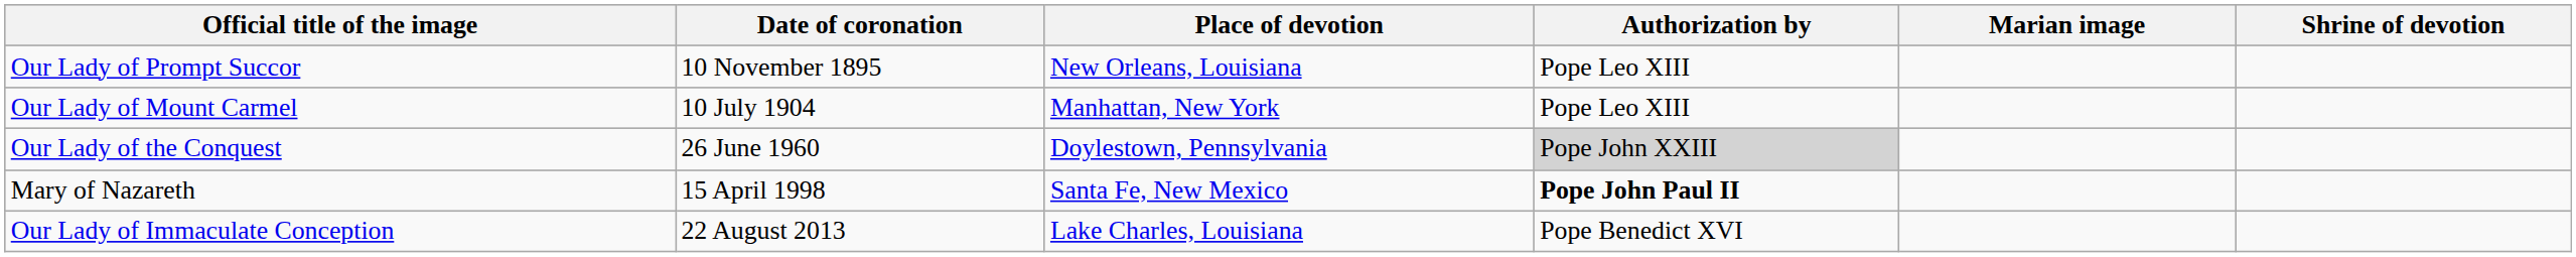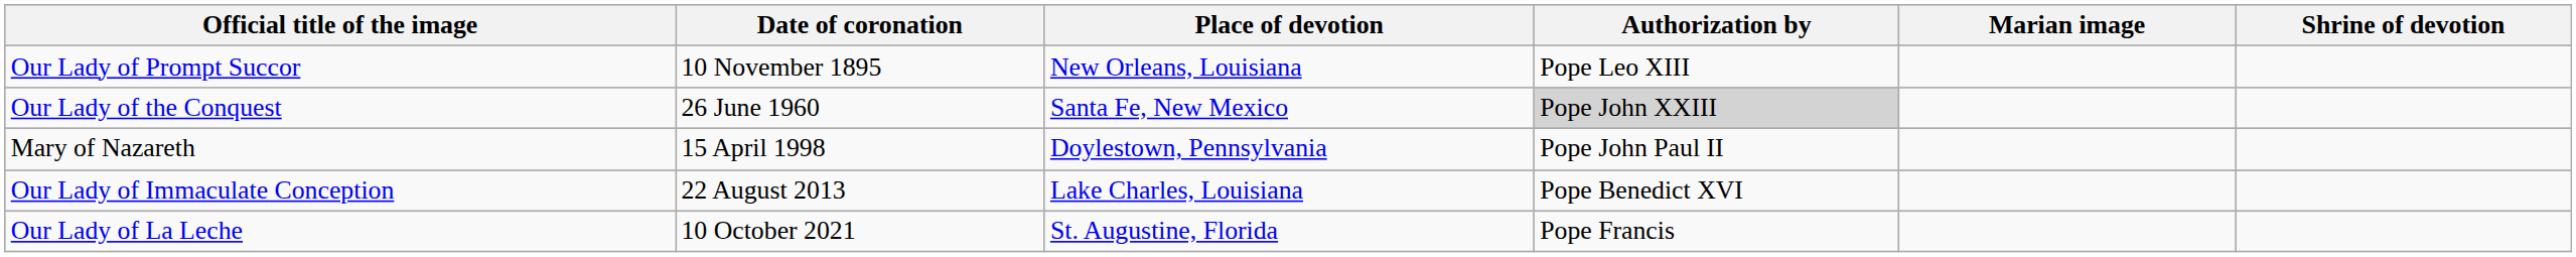 <table class="wikitable sortable" width="100%">
 <tr>
 <th>Official title of the image</th>
 <th data-sort-type="date">Date of coronation</th>
 <th>Place of devotion</th>
 <th>Authorization by</th>
 <th width=200px class=unsortable>Marian image</th>
 <th width=200px class=unsortable>Shrine of devotion</th>
 </tr>
 <tr>
 <td><a href='#'>Our Lady of Prompt Succor</a></td>
 <td>10 November 1895</td>
 <td><a href='#'>New Orleans, Louisiana</a></td>
 <td>Pope Leo XIII</td>
 <td></td>
 <td></td>
 </tr>
 <tr>
-<td><a href='#'>Our Lady of Mount Carmel</a></td>
-<td>10 July 1904</td>
-<td><a href='#'>Manhattan, New York</a></td>
-<td>Pope Leo XIII</td>
-<td></td>
-<td></td>
-</tr>
-<tr>
 <td><a href='#'>Our Lady of the Conquest</a></td>
 <td>26 June 1960</td>
-<td><a href='#'>Doylestown, Pennsylvania</a></td>
+<td><a href='#'>Santa Fe, New Mexico</a></td>
 <td style="background: lightgrey;">Pope John XXIII</td>
 <td></td>
 <td></td>
 </tr>
 <tr>
 <td>Mary of Nazareth</td>
 <td>15 April 1998</td>
-<td><a href='#'>Santa Fe, New Mexico</a></td>
-<td><strong>Pope John Paul II</strong></td>
+<td><a href='#'>Doylestown, Pennsylvania</a></td>
+<td>Pope John Paul II</td>
 <td></td>
 <td></td>
 </tr>
 <tr>
 <td><a href='#'>Our Lady of Immaculate Conception</a></td>
 <td>22 August 2013</td>
 <td><a href='#'>Lake Charles, Louisiana</a></td>
 <td>Pope Benedict XVI</td>
 <td></td>
 <td></td>
 </tr>
+<tr>
+<td><a href='#'>Our Lady of La Leche</a></td>
+<td>10 October 2021</td>
+<td><a href='#'>St. Augustine, Florida</a></td>
+<td>Pope Francis</td>
+<td></td>
+<td></td>
+</tr>
 </table>
